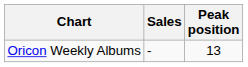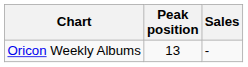 <table class="wikitable">
 <tr>
 <th>Chart</th>
+<th>Peak<br>position</th>
 <th>Sales</th>
-<th>Peak<br>position</th>
 </tr>
 <tr>
 <td><a href='#'>Oricon</a> Weekly Albums</td>
+<td align="center">13</td>
 <td align="">-</td>
-<td align="center">13</td>
 </tr>
 </table>
